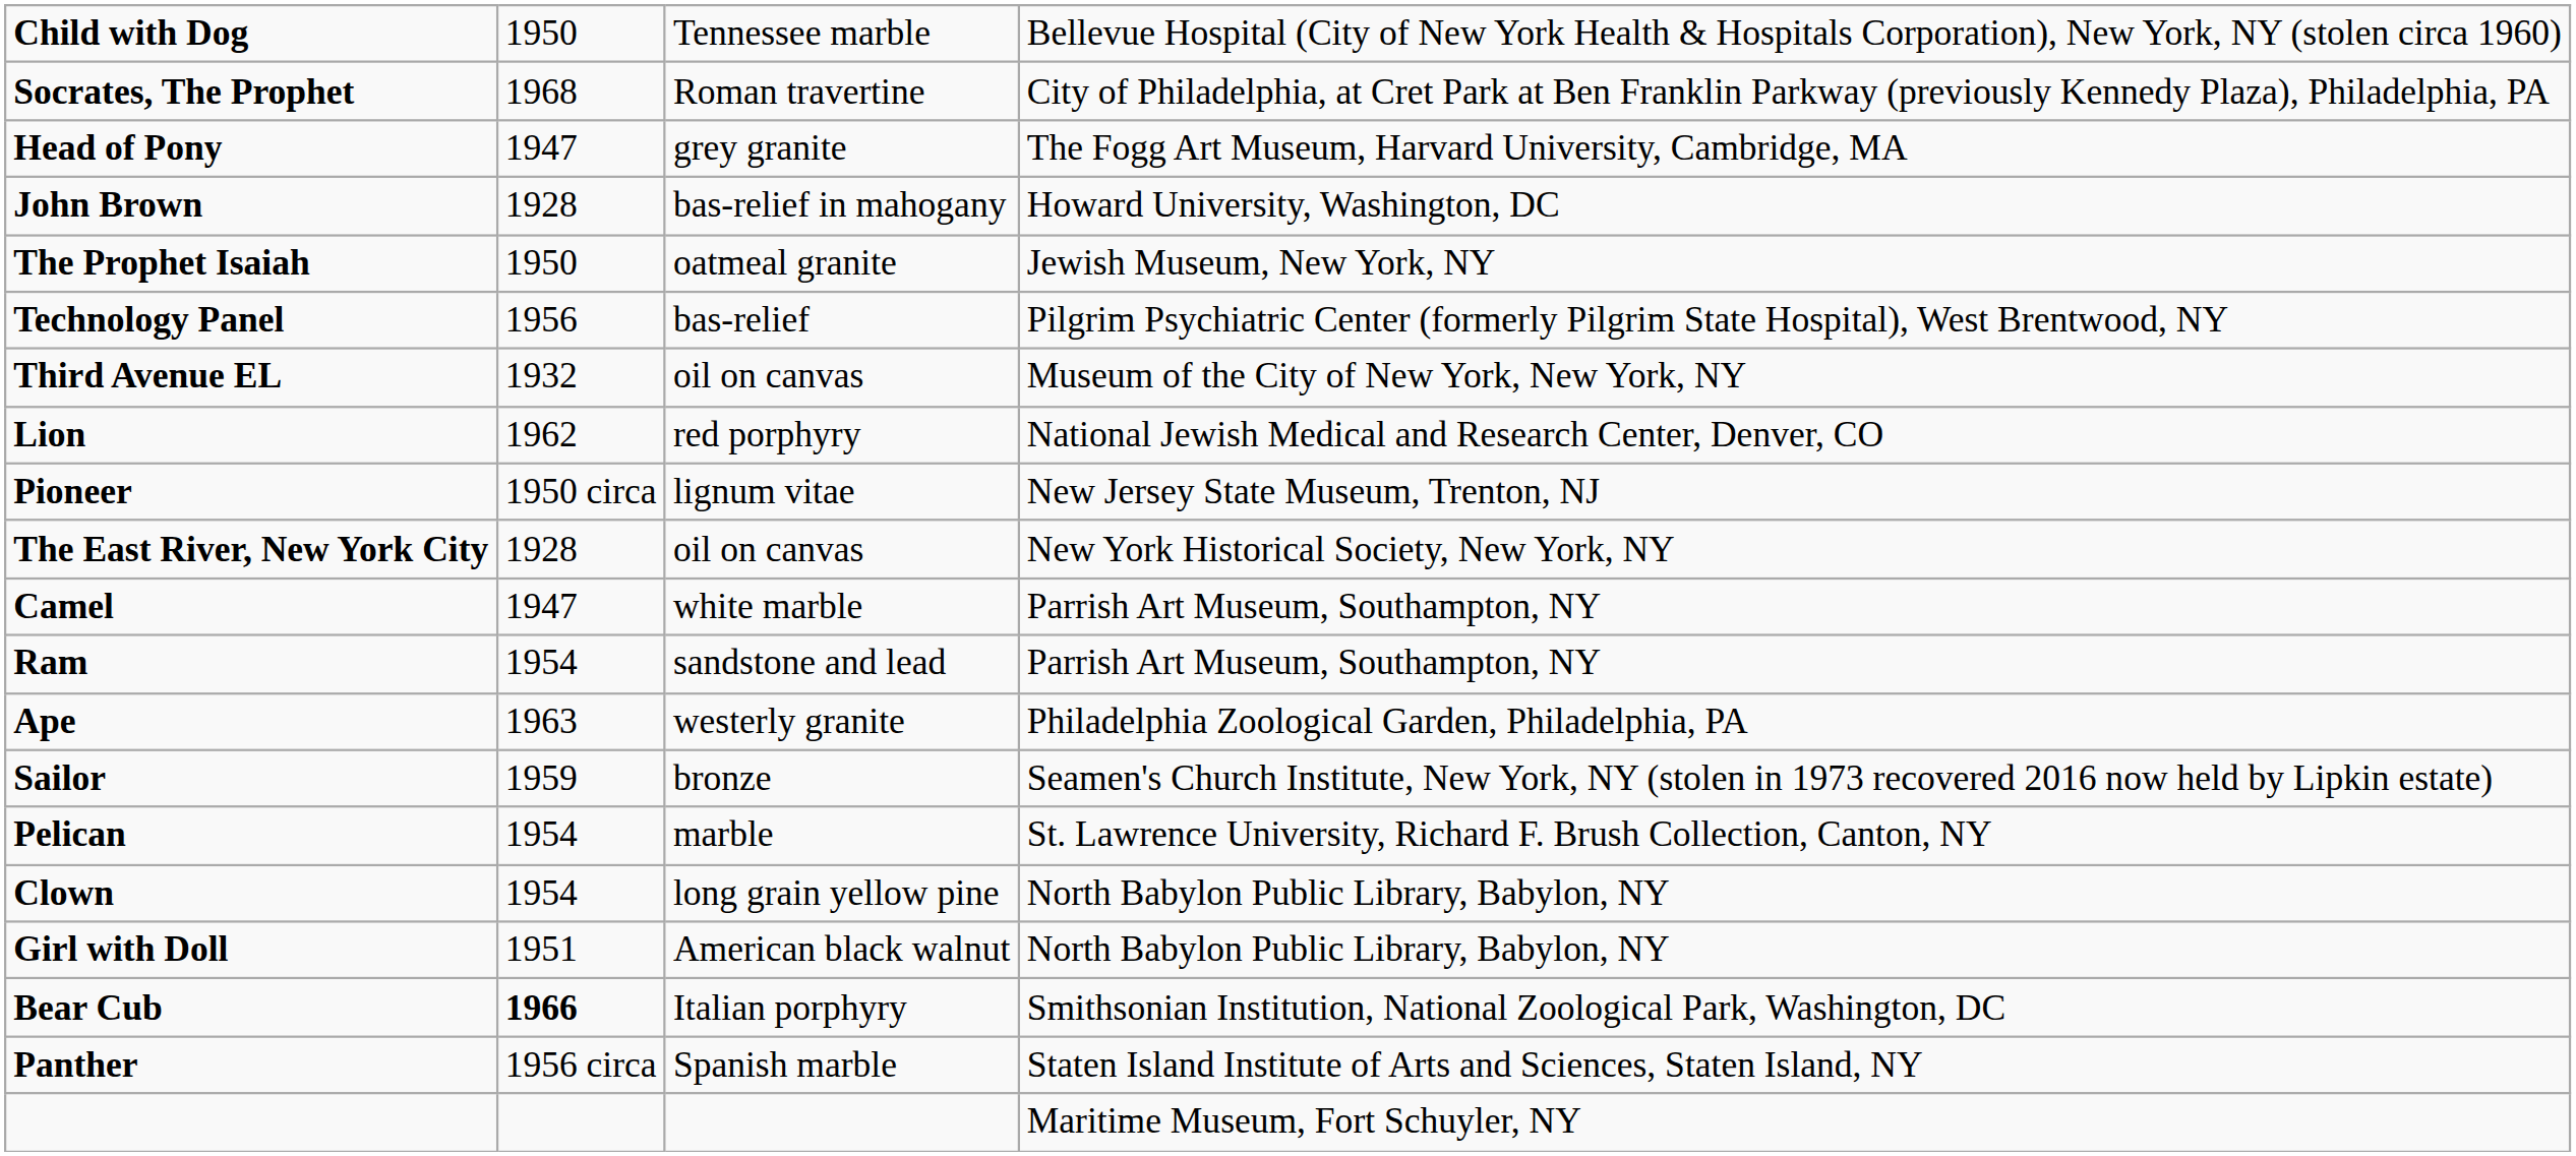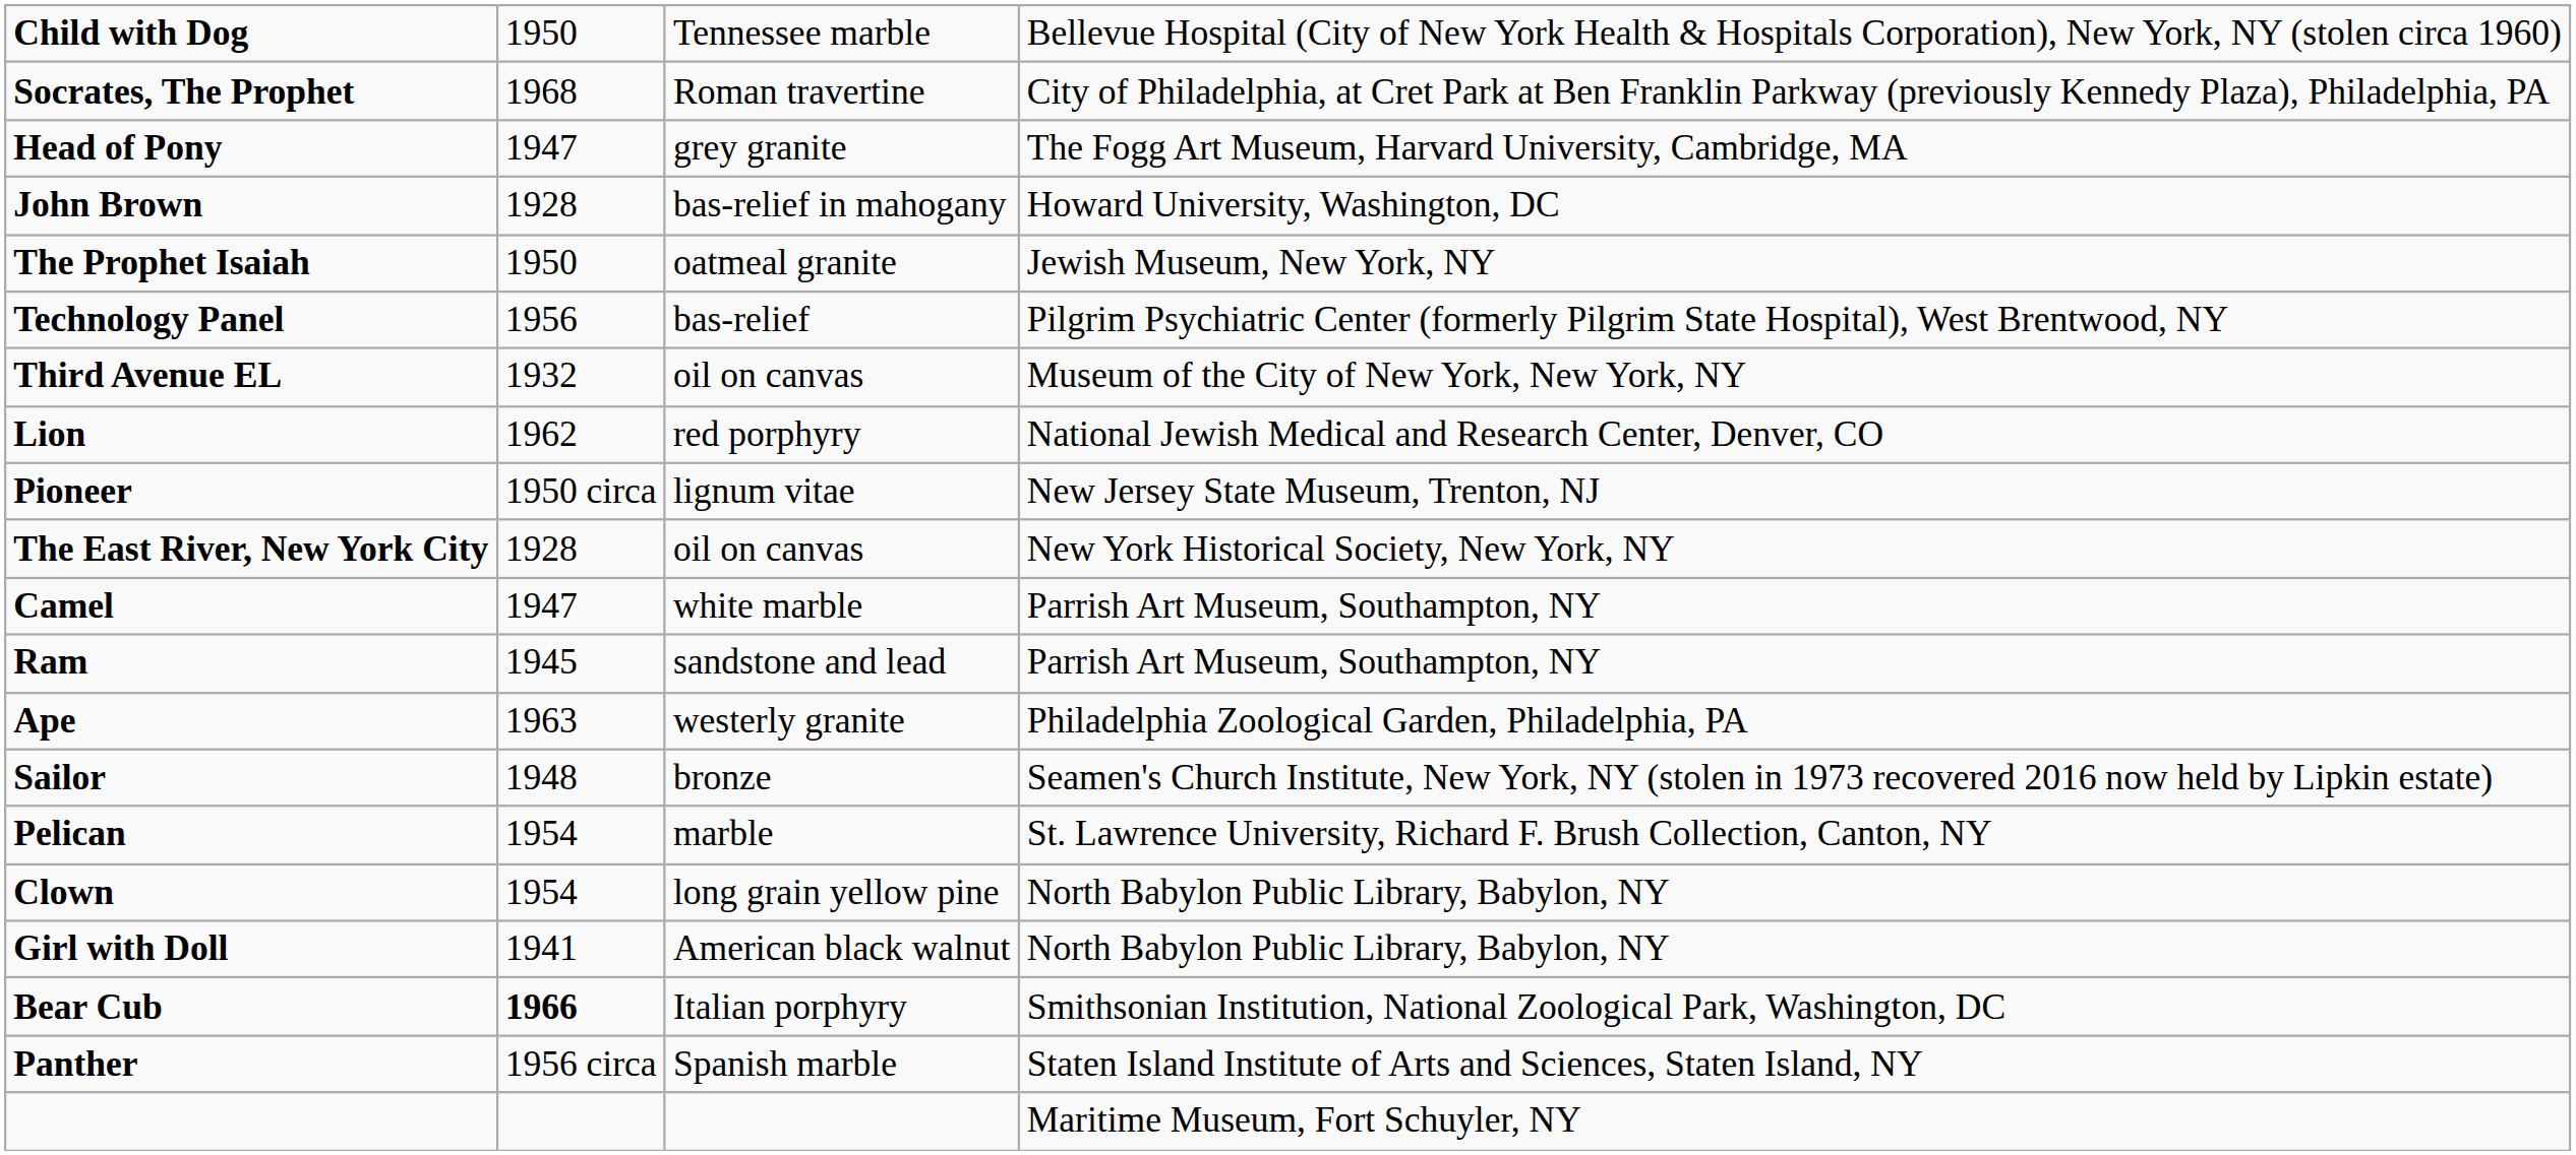 <table class="wikitable">
 <tr>
 <td><strong>Child with Dog</strong></td>
 <td>1950</td>
 <td>Tennessee marble</td>
 <td>Bellevue Hospital (City of New York Health & Hospitals Corporation), New York, NY (stolen circa 1960)</td>
 </tr>
 <tr>
 <td><strong>Socrates, The Prophet</strong></td>
 <td>1968</td>
 <td>Roman travertine</td>
 <td>City of Philadelphia, at Cret Park at Ben Franklin Parkway (previously Kennedy Plaza), Philadelphia, PA</td>
 </tr>
 <tr>
 <td><strong>Head of Pony</strong></td>
 <td>1947</td>
 <td>grey granite</td>
 <td>The Fogg Art Museum, Harvard University, Cambridge, MA</td>
 </tr>
 <tr>
 <td><strong>John Brown</strong></td>
 <td>1928</td>
 <td>bas-relief in mahogany</td>
 <td>Howard University, Washington, DC</td>
 </tr>
 <tr>
 <td><strong>The Prophet Isaiah</strong></td>
 <td>1950</td>
 <td>oatmeal granite</td>
 <td>Jewish Museum, New York, NY</td>
 </tr>
 <tr>
 <td><strong>Technology Panel</strong></td>
 <td>1956</td>
 <td>bas-relief</td>
 <td>Pilgrim Psychiatric Center (formerly Pilgrim State Hospital), West Brentwood, NY</td>
 </tr>
 <tr>
 <td><strong>Third Avenue EL</strong></td>
 <td>1932</td>
 <td>oil on canvas</td>
 <td>Museum of the City of New York, New York, NY</td>
 </tr>
 <tr>
 <td><strong>Lion</strong></td>
 <td>1962</td>
 <td>red porphyry</td>
 <td>National Jewish Medical and Research Center, Denver, CO</td>
 </tr>
 <tr>
 <td><strong>Pioneer</strong></td>
 <td>1950 circa</td>
 <td>lignum vitae</td>
 <td>New Jersey State Museum, Trenton, NJ</td>
 </tr>
 <tr>
 <td><strong>The East River, New York City</strong></td>
 <td>1928</td>
 <td>oil on canvas</td>
 <td>New York Historical Society, New York, NY</td>
 </tr>
 <tr>
 <td><strong>Camel</strong></td>
 <td>1947</td>
 <td>white marble</td>
 <td>Parrish Art Museum, Southampton, NY</td>
 </tr>
 <tr>
 <td><strong>Ram</strong></td>
-<td>1954</td>
+<td>1945</td>
 <td>sandstone and lead</td>
 <td>Parrish Art Museum, Southampton, NY</td>
 </tr>
 <tr>
 <td><strong>Ape</strong></td>
 <td>1963</td>
 <td>westerly granite</td>
 <td>Philadelphia Zoological Garden, Philadelphia, PA</td>
 </tr>
 <tr>
 <td><strong>Sailor</strong></td>
-<td>1959</td>
+<td>1948</td>
 <td>bronze</td>
 <td>Seamen's Church Institute, New York, NY (stolen in 1973 recovered 2016 now held by Lipkin estate)</td>
 </tr>
 <tr>
 <td><strong>Pelican</strong></td>
 <td>1954</td>
 <td>marble</td>
 <td>St. Lawrence University, Richard F. Brush Collection, Canton, NY</td>
 </tr>
 <tr>
 <td><strong>Clown</strong></td>
 <td>1954</td>
 <td>long grain yellow pine</td>
 <td>North Babylon Public Library, Babylon, NY</td>
 </tr>
 <tr>
 <td><strong>Girl with Doll</strong></td>
-<td>1951</td>
+<td>1941</td>
 <td>American black walnut</td>
 <td>North Babylon Public Library, Babylon, NY</td>
 </tr>
 <tr>
 <td><strong>Bear Cub</strong></td>
 <td><strong>1966</strong></td>
 <td>Italian porphyry</td>
 <td>Smithsonian Institution, National Zoological Park, Washington, DC</td>
 </tr>
 <tr>
 <td><strong>Panther</strong></td>
 <td>1956 circa</td>
 <td>Spanish marble</td>
 <td>Staten Island Institute of Arts and Sciences, Staten Island, NY</td>
 </tr>
 <tr>
 <td></td>
 <td></td>
 <td></td>
 <td>Maritime Museum, Fort Schuyler, NY</td>
 </tr>
 </table>
